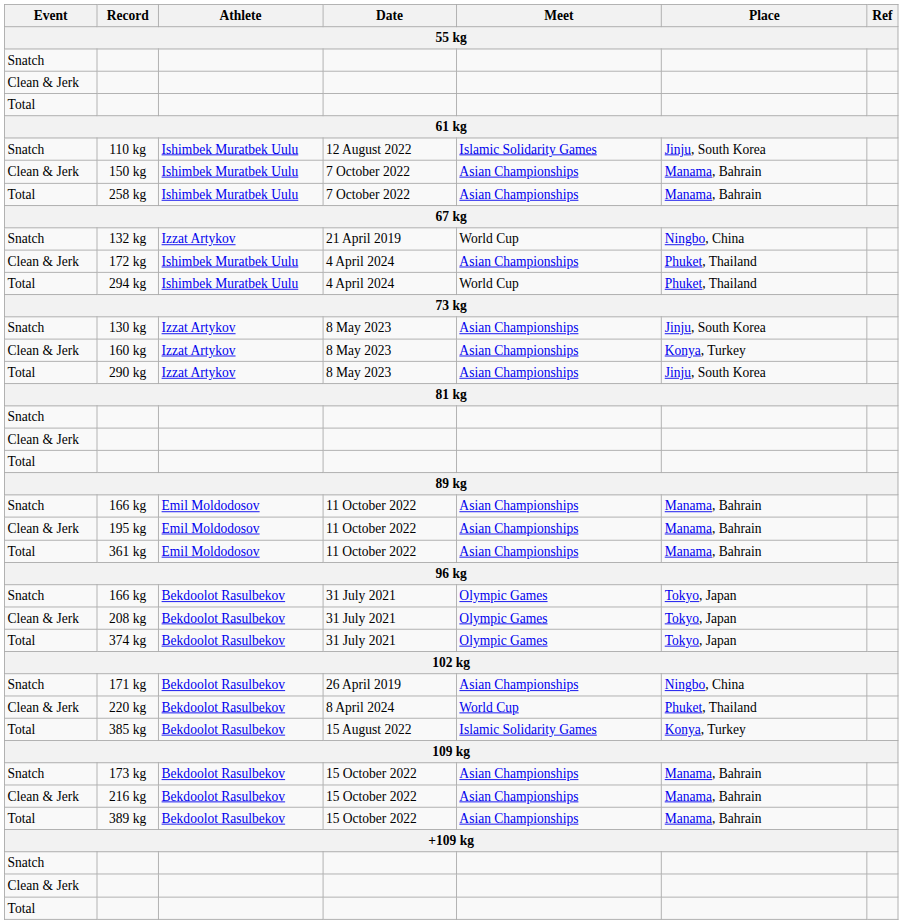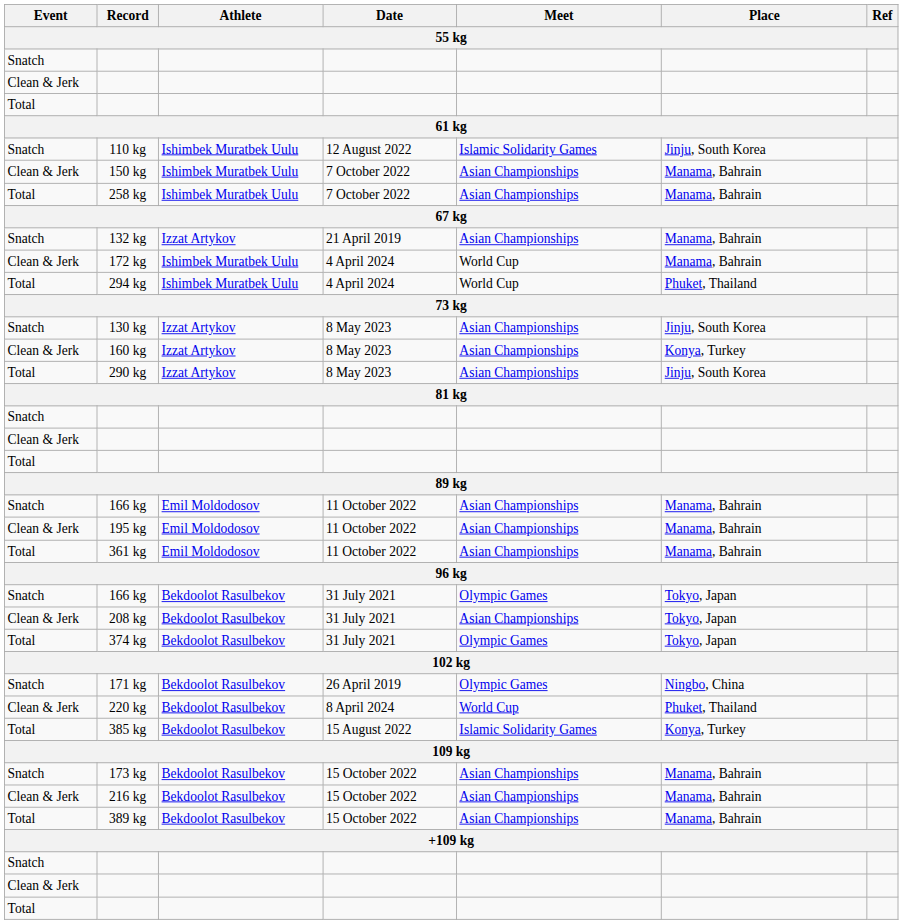 <table class="wikitable" style="font-size:95%;">
 <tr>
 <th width=9%>Event</th>
 <th width=6%>Record</th>
 <th width=16%>Athlete</th>
 <th width=13%>Date</th>
 <th width=20%>Meet</th>
 <th width=20%>Place</th>
 <th width=3%>Ref</th>
 </tr>
 <tr bgcolor="#DDDDDD">
 <th colspan="7">55 kg</th>
 </tr>
 <tr>
 <td>Snatch</td>
 <td align="center"></td>
 <td></td>
 <td></td>
 <td></td>
 <td></td>
 <td></td>
 </tr>
 <tr>
 <td>Clean & Jerk</td>
 <td align="center"></td>
 <td></td>
 <td></td>
 <td></td>
 <td></td>
 <td></td>
 </tr>
 <tr>
 <td>Total</td>
 <td align="center"></td>
 <td></td>
 <td></td>
 <td></td>
 <td></td>
 <td></td>
 </tr>
 <tr bgcolor="#DDDDDD">
 <th colspan="7">61 kg</th>
 </tr>
 <tr>
 <td>Snatch</td>
 <td align="center">110 kg</td>
 <td><a href='#'>Ishimbek Muratbek Uulu</a></td>
 <td>12 August 2022</td>
 <td><a href='#'>Islamic Solidarity Games</a></td>
 <td><a href='#'>Jinju</a>, South Korea</td>
 <td></td>
 </tr>
 <tr>
 <td>Clean & Jerk</td>
 <td align="center">150 kg</td>
 <td><a href='#'>Ishimbek Muratbek Uulu</a></td>
 <td>7 October 2022</td>
 <td><a href='#'>Asian Championships</a></td>
 <td><a href='#'>Manama</a>, Bahrain</td>
 <td></td>
 </tr>
 <tr>
 <td>Total</td>
 <td align="center">258 kg</td>
 <td><a href='#'>Ishimbek Muratbek Uulu</a></td>
 <td>7 October 2022</td>
 <td><a href='#'>Asian Championships</a></td>
 <td><a href='#'>Manama</a>, Bahrain</td>
 <td></td>
 </tr>
 <tr bgcolor="#DDDDDD">
 <th colspan="7">67 kg</th>
 </tr>
 <tr>
 <td>Snatch</td>
 <td align="center">132 kg</td>
 <td><a href='#'>Izzat Artykov</a></td>
 <td>21 April 2019</td>
-<td>World Cup</td>
-<td><a href='#'>Ningbo</a>, China</td>
+<td><a href='#'>Asian Championships</a></td>
+<td><a href='#'>Manama</a>, Bahrain</td>
 <td></td>
 </tr>
 <tr>
 <td>Clean & Jerk</td>
 <td align="center">172 kg</td>
 <td><a href='#'>Ishimbek Muratbek Uulu</a></td>
 <td>4 April 2024</td>
-<td><a href='#'>Asian Championships</a></td>
-<td><a href='#'>Phuket</a>, Thailand</td>
+<td>World Cup</td>
+<td><a href='#'>Manama</a>, Bahrain</td>
 <td></td>
 </tr>
 <tr>
 <td>Total</td>
 <td align="center">294 kg</td>
 <td><a href='#'>Ishimbek Muratbek Uulu</a></td>
 <td>4 April 2024</td>
 <td>World Cup</td>
 <td><a href='#'>Phuket</a>, Thailand</td>
 <td></td>
 </tr>
 <tr bgcolor="#DDDDDD">
 <th colspan="7">73 kg</th>
 </tr>
 <tr>
 <td>Snatch</td>
 <td align="center">130 kg</td>
 <td><a href='#'>Izzat Artykov</a></td>
 <td>8 May 2023</td>
 <td><a href='#'>Asian Championships</a></td>
 <td><a href='#'>Jinju</a>, South Korea</td>
 <td></td>
 </tr>
 <tr>
 <td>Clean & Jerk</td>
 <td align="center">160 kg</td>
 <td><a href='#'>Izzat Artykov</a></td>
 <td>8 May 2023</td>
 <td><a href='#'>Asian Championships</a></td>
 <td><a href='#'>Konya</a>, Turkey</td>
 <td></td>
 </tr>
 <tr>
 <td>Total</td>
 <td align="center">290 kg</td>
 <td><a href='#'>Izzat Artykov</a></td>
 <td>8 May 2023</td>
 <td><a href='#'>Asian Championships</a></td>
 <td><a href='#'>Jinju</a>, South Korea</td>
 <td></td>
 </tr>
 <tr bgcolor="#DDDDDD">
 <th colspan="7">81 kg</th>
 </tr>
 <tr>
 <td>Snatch</td>
 <td align="center"></td>
 <td></td>
 <td></td>
 <td></td>
 <td></td>
 <td></td>
 </tr>
 <tr>
 <td>Clean & Jerk</td>
 <td align="center"></td>
 <td></td>
 <td></td>
 <td></td>
 <td></td>
 <td></td>
 </tr>
 <tr>
 <td>Total</td>
 <td align="center"></td>
 <td></td>
 <td></td>
 <td></td>
 <td></td>
 <td></td>
 </tr>
 <tr bgcolor="#DDDDDD">
 <th colspan="7">89 kg</th>
 </tr>
 <tr>
 <td>Snatch</td>
 <td align="center">166 kg</td>
 <td><a href='#'>Emil Moldodosov</a></td>
 <td>11 October 2022</td>
 <td><a href='#'>Asian Championships</a></td>
 <td><a href='#'>Manama</a>, Bahrain</td>
 <td></td>
 </tr>
 <tr>
 <td>Clean & Jerk</td>
 <td align="center">195 kg</td>
 <td><a href='#'>Emil Moldodosov</a></td>
 <td>11 October 2022</td>
 <td><a href='#'>Asian Championships</a></td>
 <td><a href='#'>Manama</a>, Bahrain</td>
 <td></td>
 </tr>
 <tr>
 <td>Total</td>
 <td align="center">361 kg</td>
 <td><a href='#'>Emil Moldodosov</a></td>
 <td>11 October 2022</td>
 <td><a href='#'>Asian Championships</a></td>
 <td><a href='#'>Manama</a>, Bahrain</td>
 <td></td>
 </tr>
 <tr bgcolor="#DDDDDD">
 <th colspan="7">96 kg</th>
 </tr>
 <tr>
 <td>Snatch</td>
 <td align="center">166 kg</td>
 <td><a href='#'>Bekdoolot Rasulbekov</a></td>
 <td>31 July 2021</td>
 <td><a href='#'>Olympic Games</a></td>
 <td><a href='#'>Tokyo</a>, Japan</td>
 <td></td>
 </tr>
 <tr>
 <td>Clean & Jerk</td>
 <td align="center">208 kg</td>
 <td><a href='#'>Bekdoolot Rasulbekov</a></td>
 <td>31 July 2021</td>
-<td><a href='#'>Olympic Games</a></td>
+<td><a href='#'>Asian Championships</a></td>
 <td><a href='#'>Tokyo</a>, Japan</td>
 <td></td>
 </tr>
 <tr>
 <td>Total</td>
 <td align="center">374 kg</td>
 <td><a href='#'>Bekdoolot Rasulbekov</a></td>
 <td>31 July 2021</td>
 <td><a href='#'>Olympic Games</a></td>
 <td><a href='#'>Tokyo</a>, Japan</td>
 <td></td>
 </tr>
 <tr bgcolor="#DDDDDD">
 <th colspan="7">102 kg</th>
 </tr>
 <tr>
 <td>Snatch</td>
 <td align="center">171 kg</td>
 <td><a href='#'>Bekdoolot Rasulbekov</a></td>
 <td>26 April 2019</td>
-<td><a href='#'>Asian Championships</a></td>
+<td><a href='#'>Olympic Games</a></td>
 <td><a href='#'>Ningbo</a>, China</td>
 <td></td>
 </tr>
 <tr>
 <td>Clean & Jerk</td>
 <td align="center">220 kg</td>
 <td><a href='#'>Bekdoolot Rasulbekov</a></td>
 <td>8 April 2024</td>
 <td><a href='#'>World Cup</a></td>
 <td><a href='#'>Phuket</a>, Thailand</td>
 <td></td>
 </tr>
 <tr>
 <td>Total</td>
 <td align="center">385 kg</td>
 <td><a href='#'>Bekdoolot Rasulbekov</a></td>
 <td>15 August 2022</td>
 <td><a href='#'>Islamic Solidarity Games</a></td>
 <td><a href='#'>Konya</a>, Turkey</td>
 <td></td>
 </tr>
 <tr bgcolor="#DDDDDD">
 <th colspan="7">109 kg</th>
 </tr>
 <tr>
 <td>Snatch</td>
 <td align="center">173 kg</td>
 <td><a href='#'>Bekdoolot Rasulbekov</a></td>
 <td>15 October 2022</td>
 <td><a href='#'>Asian Championships</a></td>
 <td><a href='#'>Manama</a>, Bahrain</td>
 <td></td>
 </tr>
 <tr>
 <td>Clean & Jerk</td>
 <td align="center">216 kg</td>
 <td><a href='#'>Bekdoolot Rasulbekov</a></td>
 <td>15 October 2022</td>
 <td><a href='#'>Asian Championships</a></td>
 <td><a href='#'>Manama</a>, Bahrain</td>
 <td></td>
 </tr>
 <tr>
 <td>Total</td>
 <td align="center">389 kg</td>
 <td><a href='#'>Bekdoolot Rasulbekov</a></td>
 <td>15 October 2022</td>
 <td><a href='#'>Asian Championships</a></td>
 <td><a href='#'>Manama</a>, Bahrain</td>
 <td></td>
 </tr>
 <tr bgcolor="#DDDDDD">
 <th colspan="7">+109 kg</th>
 </tr>
 <tr>
 <td>Snatch</td>
 <td align="center"></td>
 <td></td>
 <td></td>
 <td></td>
 <td></td>
 <td></td>
 </tr>
 <tr>
 <td>Clean & Jerk</td>
 <td align="center"></td>
 <td></td>
 <td></td>
 <td></td>
 <td></td>
 <td></td>
 </tr>
 <tr>
 <td>Total</td>
 <td align="center"></td>
 <td></td>
 <td></td>
 <td></td>
 <td></td>
 <td></td>
 </tr>
 </table>
